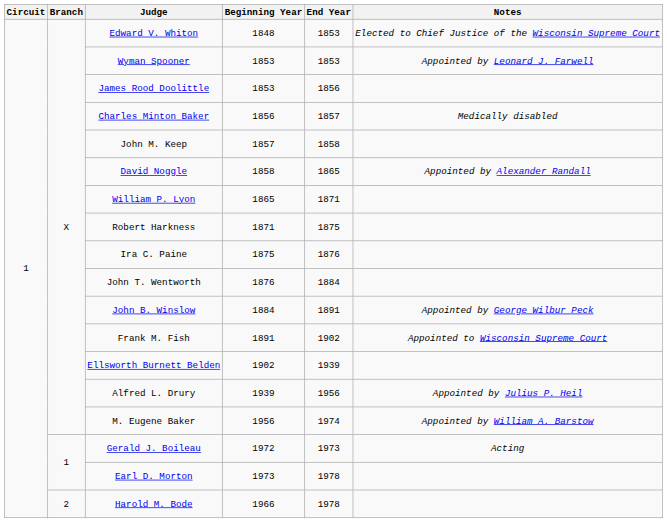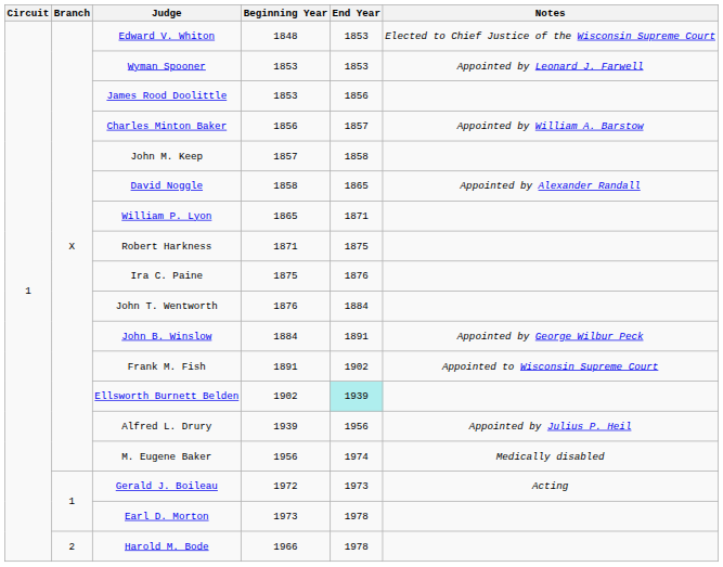 <table class=wikitable style="text-align:center">
 <tr>
 <th>Circuit</th>
 <th>Branch</th>
 <th>Judge</th>
 <th>Beginning Year</th>
 <th>End Year</th>
 <th>Notes</th>
 </tr>
 <tr style="height:3em">
 <td rowspan="18">1</td>
 <td rowspan="15">X</td>
 <td><a href='#'>Edward V. Whiton</a></td>
 <td>1848</td>
 <td>1853</td>
 <td><em>Elected to Chief Justice of the <a href='#'>Wisconsin Supreme Court</a></em></td>
 </tr>
 <tr style="height:3em">
 <td><a href='#'>Wyman Spooner</a></td>
 <td>1853</td>
 <td>1853</td>
 <td><em>Appointed by <a href='#'>Leonard J. Farwell</a></em></td>
 </tr>
 <tr style="height:3em">
 <td><a href='#'>James Rood Doolittle</a></td>
 <td>1853</td>
 <td>1856</td>
 <td></td>
 </tr>
 <tr style="height:3em">
 <td><a href='#'>Charles Minton Baker</a></td>
 <td>1856</td>
 <td>1857</td>
-<td><em>Medically disabled</em></td>
+<td><em>Appointed by <a href='#'>William A. Barstow</a></em></td>
 </tr>
 <tr style="height:3em">
 <td>John M. Keep</td>
 <td>1857</td>
 <td>1858</td>
 <td></td>
 </tr>
 <tr style="height:3em">
 <td><a href='#'>David Noggle</a></td>
 <td>1858</td>
 <td>1865</td>
 <td><em>Appointed by <a href='#'>Alexander Randall</a></em></td>
 </tr>
 <tr style="height:3em">
 <td><a href='#'>William P. Lyon</a></td>
 <td>1865</td>
 <td>1871</td>
 <td></td>
 </tr>
 <tr style="height:3em">
 <td>Robert Harkness</td>
 <td>1871</td>
 <td>1875</td>
 <td></td>
 </tr>
 <tr style="height:3em">
 <td>Ira C. Paine</td>
 <td>1875</td>
 <td>1876</td>
 <td></td>
 </tr>
 <tr style="height:3em">
 <td>John T. Wentworth</td>
 <td>1876</td>
 <td>1884</td>
 <td></td>
 </tr>
 <tr style="height:3em">
 <td><a href='#'>John B. Winslow</a></td>
 <td>1884</td>
 <td>1891</td>
 <td><em>Appointed by <a href='#'>George Wilbur Peck</a></em></td>
 </tr>
 <tr style="height:3em">
 <td>Frank M. Fish</td>
 <td>1891</td>
 <td>1902</td>
 <td><em>Appointed to <a href='#'>Wisconsin Supreme Court</a></em></td>
 </tr>
 <tr style="height:3em">
 <td><a href='#'>Ellsworth Burnett Belden</a></td>
 <td>1902</td>
-<td>1939</td>
+<td style="background: paleturquoise;">1939</td>
 <td></td>
 </tr>
 <tr style="height:3em">
 <td>Alfred L. Drury</td>
 <td>1939</td>
 <td>1956</td>
 <td><em>Appointed by <a href='#'>Julius P. Heil</a></em></td>
 </tr>
 <tr style="height:3em">
 <td>M. Eugene Baker</td>
 <td>1956</td>
 <td>1974</td>
-<td><em>Appointed by <a href='#'>William A. Barstow</a></em></td>
+<td><em>Medically disabled</em></td>
 </tr>
 <tr style="height:3em">
 <td rowspan="2">1</td>
 <td><a href='#'>Gerald J. Boileau</a></td>
 <td>1972</td>
 <td>1973</td>
 <td><em>Acting</em></td>
 </tr>
 <tr style="height:3em">
 <td><a href='#'>Earl D. Morton</a></td>
 <td>1973</td>
 <td>1978</td>
 <td></td>
 </tr>
 <tr style="height:3em">
 <td>2</td>
 <td><a href='#'>Harold M. Bode</a></td>
 <td>1966</td>
 <td>1978</td>
 <td></td>
 </tr>
 </table>
